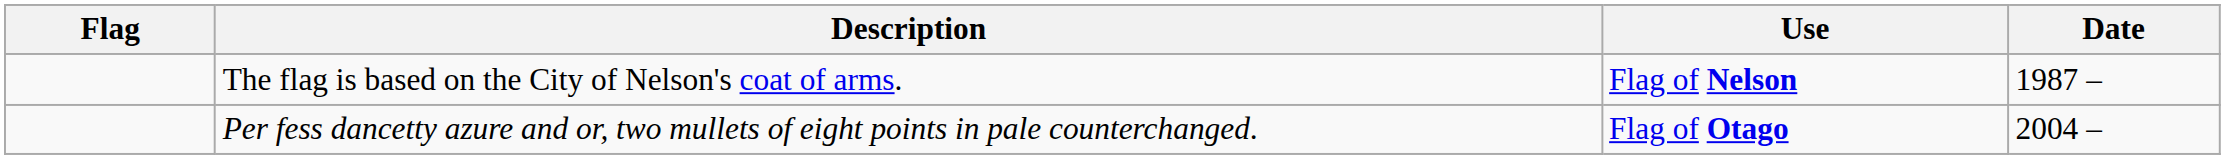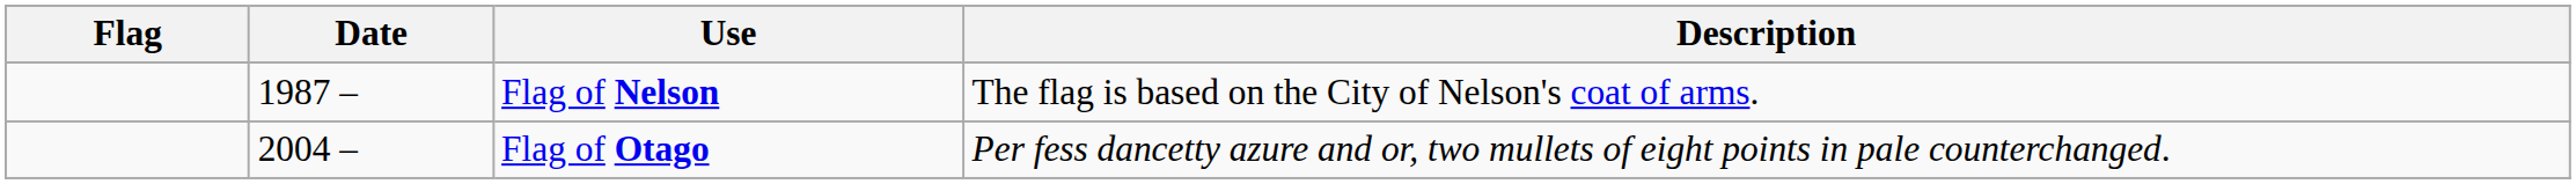 <table class="wikitable" style="background:#FFFFF">
 <tr>
 <th style="width:100px">Flag</th>
+<th style="width:100px">Date</th>
+<th style="width:200px">Use</th>
 <th style="width:700px">Description</th>
-<th style="width:200px">Use</th>
-<th style="width:100px">Date</th>
 </tr>
 <tr>
 <td></td>
+<td>1987 –</td>
+<td><a href='#'>Flag of</a> <strong><a href='#'>Nelson</a></strong></td>
 <td>The flag is based on the City of Nelson's <a href='#'>coat of arms</a>.</td>
-<td><a href='#'>Flag of</a> <strong><a href='#'>Nelson</a></strong></td>
-<td>1987 –</td>
 </tr>
 <tr>
 <td></td>
+<td>2004 –</td>
+<td><a href='#'>Flag of</a> <strong><a href='#'>Otago</a></strong></td>
 <td><em>Per fess dancetty azure and or, two mullets of eight points in pale counterchanged</em>.</td>
-<td><a href='#'>Flag of</a> <strong><a href='#'>Otago</a></strong></td>
-<td>2004 –</td>
 </tr>
 </table>
